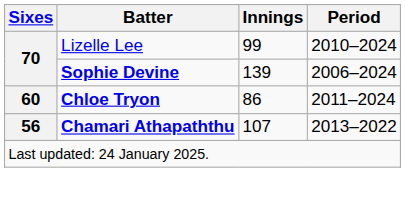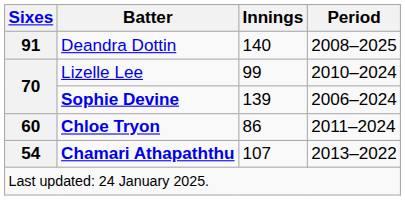 <table class="wikitable">
 <tr>
 <th scope="col"><a href='#'>Sixes</a></th>
 <th scope="col">Batter</th>
 <th scope="col">Innings</th>
 <th scope="col">Period</th>
+</tr>
+<tr>
+<th scope="row">91</th>
+<td> <a href='#'>Deandra Dottin</a></td>
+<td>140</td>
+<td>2008–2025</td>
 </tr>
 <tr>
 <th scope="row" rowspan=2>70</th>
 <td> <a href='#'>Lizelle Lee</a></td>
 <td>99</td>
 <td>2010–2024</td>
 </tr>
 <tr>
 <td> <strong><a href='#'>Sophie Devine</a></strong></td>
 <td>139</td>
 <td>2006–2024</td>
 </tr>
 <tr>
 <th scope="row">60</th>
 <td> <strong><a href='#'>Chloe Tryon</a></strong></td>
 <td>86</td>
 <td>2011–2024</td>
 </tr>
 <tr>
-<th scope="row">56</th>
+<th scope="row">54</th>
 <td> <strong><a href='#'>Chamari Athapaththu</a></strong></td>
 <td>107</td>
 <td>2013–2022</td>
 </tr>
 <tr>
 <td scope="row" colspan="4" style="text-align:left;"><small>Last updated: 24 January 2025.</small></td>
 </tr>
 </table>
